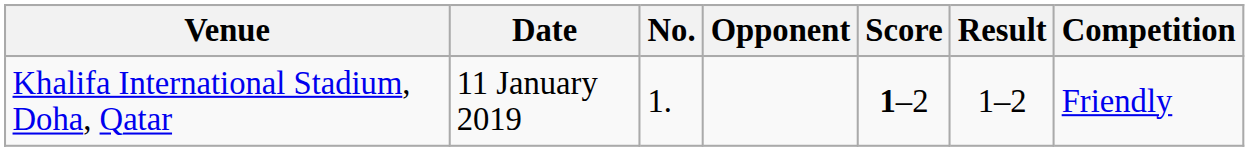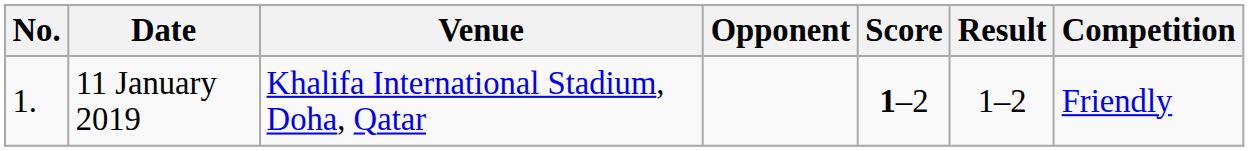 <table class="wikitable" style="font-size:100%;">
 <tr>
+<th>No.</th>
+<th>Date</th>
 <th>Venue</th>
-<th>Date</th>
-<th>No.</th>
 <th>Opponent</th>
 <th>Score</th>
 <th>Result</th>
 <th>Competition</th>
 </tr>
 <tr>
+<td>1.</td>
+<td>11 January 2019</td>
 <td><a href='#'>Khalifa International Stadium</a>, <a href='#'>Doha</a>, <a href='#'>Qatar</a></td>
-<td>11 January 2019</td>
-<td>1.</td>
 <td></td>
 <td align=center><strong>1</strong>–2</td>
 <td align=center>1–2</td>
 <td><a href='#'>Friendly</a></td>
 </tr>
 </table>
